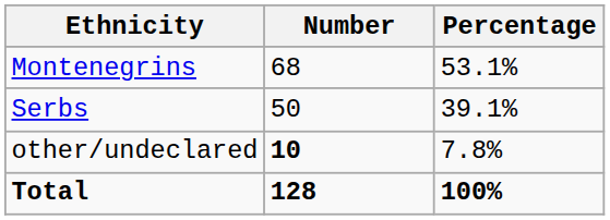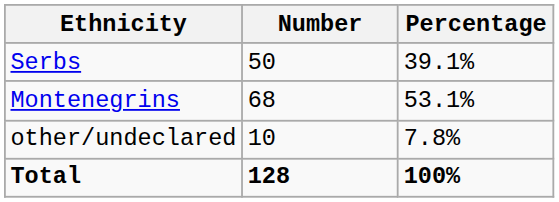 <table class="wikitable">
 <tr>
 <th width="100px">Ethnicity</th>
 <th width="80px">Number</th>
 <th width="80px">Percentage</th>
 </tr>
 <tr>
+<td><a href='#'>Serbs</a></td>
+<td>50</td>
+<td>39.1%</td>
+</tr>
+<tr>
 <td><a href='#'>Montenegrins</a></td>
 <td>68</td>
 <td>53.1%</td>
 </tr>
 <tr>
-<td><a href='#'>Serbs</a></td>
-<td>50</td>
-<td>39.1%</td>
-</tr>
-<tr>
 <td>other/undeclared</td>
-<td><strong>10</strong></td>
+<td>10</td>
 <td>7.8%</td>
 </tr>
 <tr>
 <td><strong>Total</strong></td>
 <td><strong>128</strong></td>
 <td><strong>100%</strong></td>
 </tr>
 </table>
